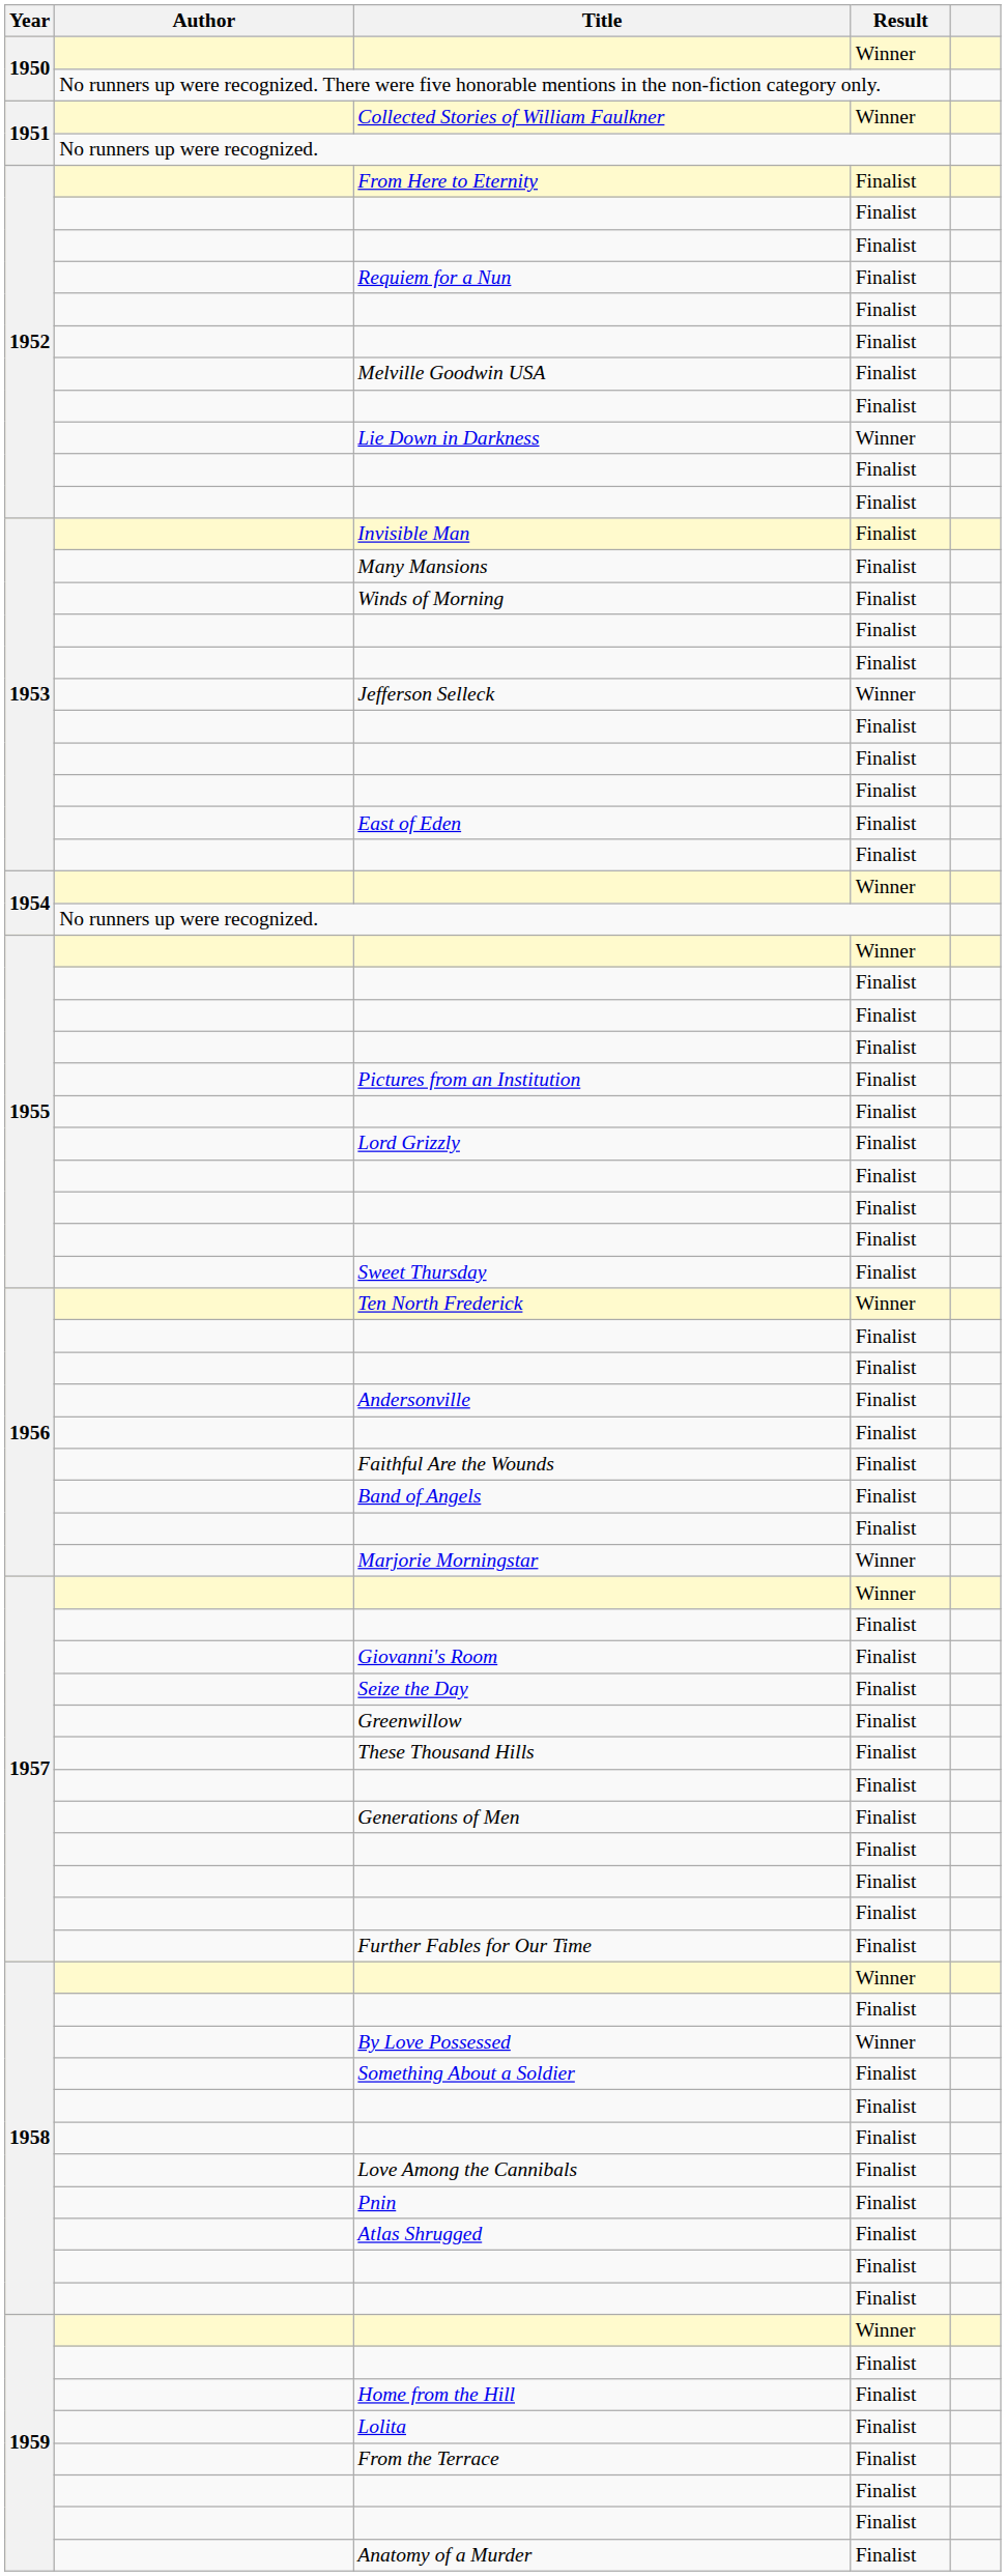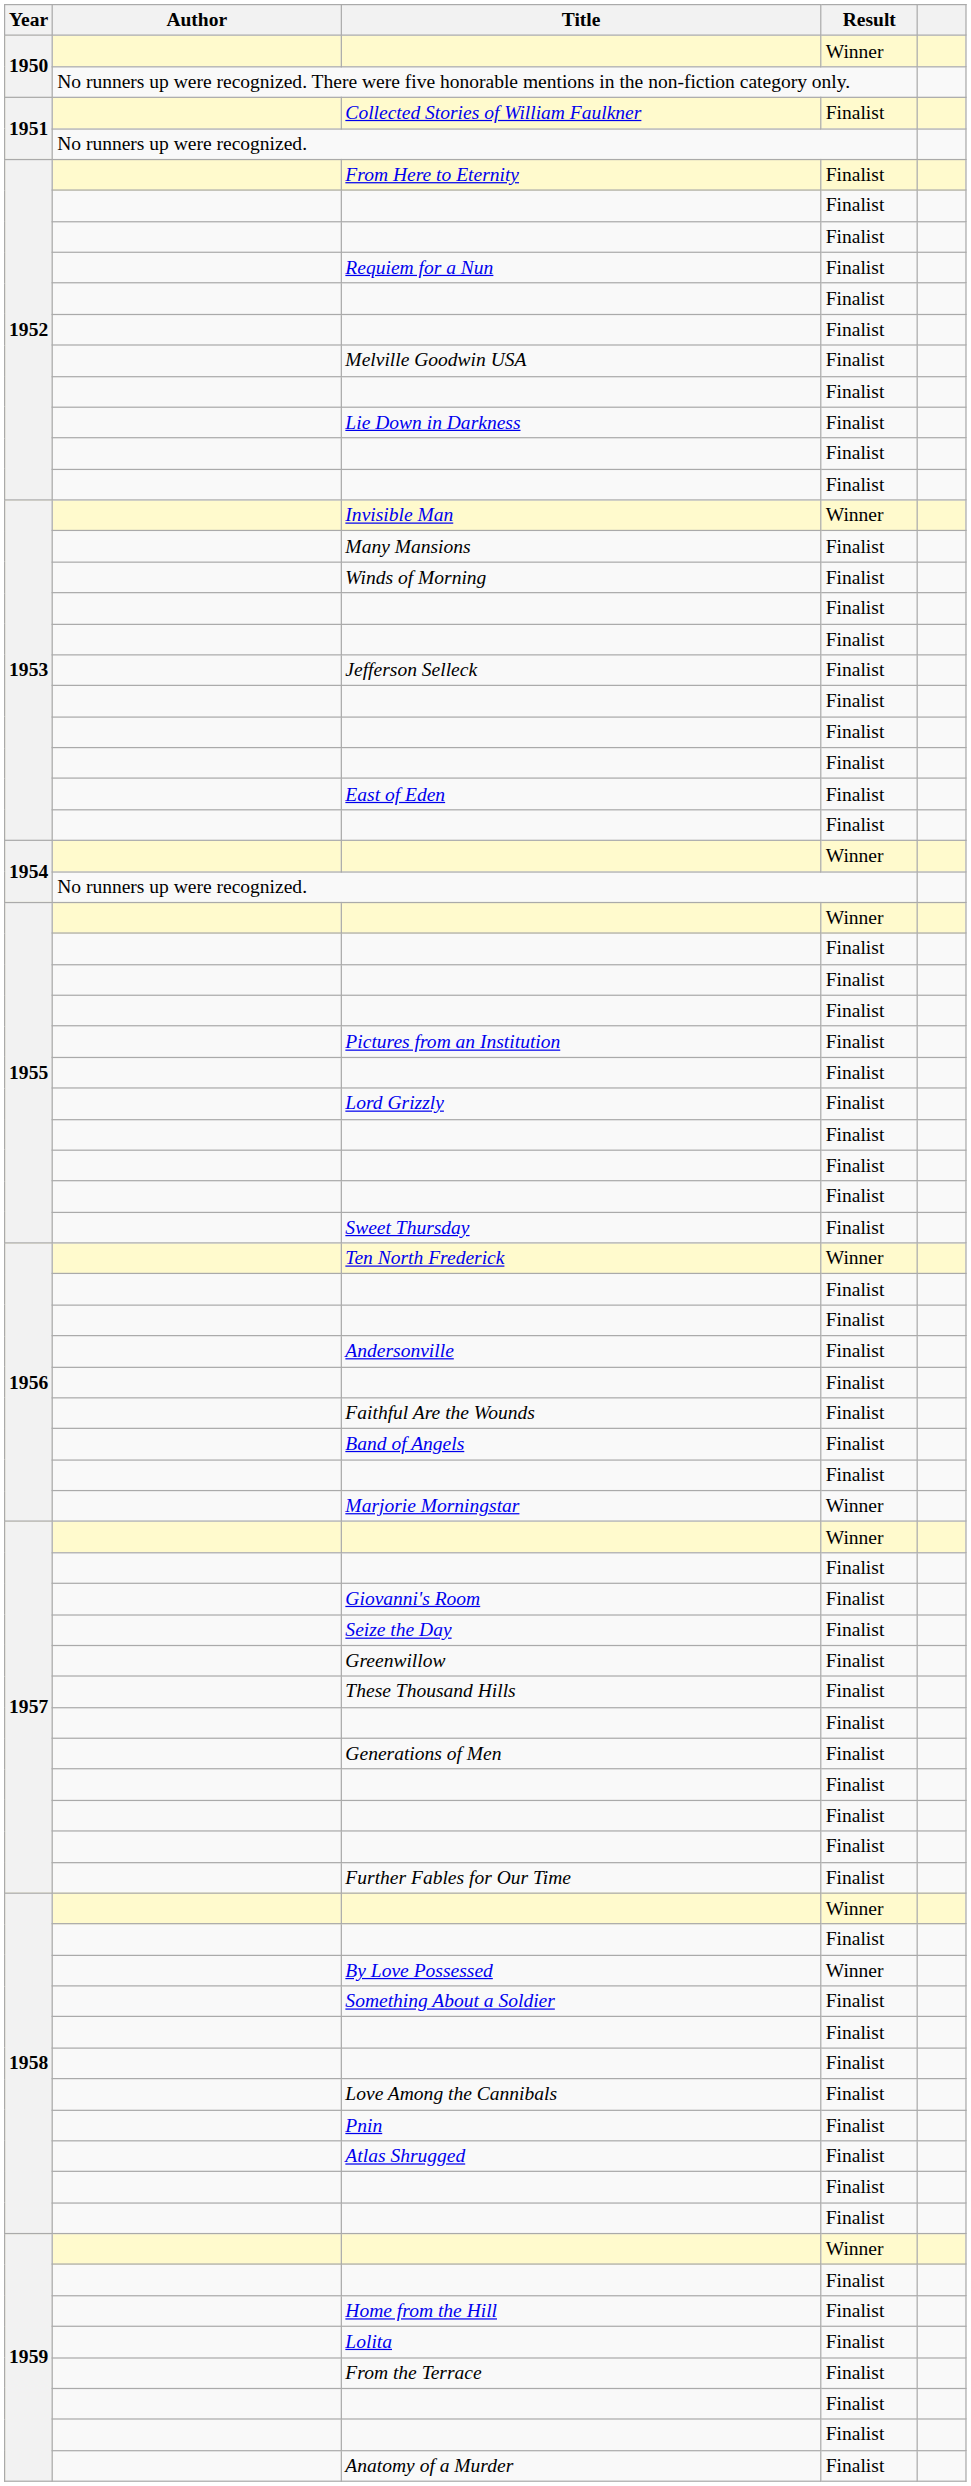 <table class="wikitable sortable mw-collapsible">
 <tr>
 <th scope="col" width="5%">Year</th>
 <th scope="col" width="30%">Author</th>
 <th scope="col" width="50%">Title</th>
 <th scope="col" width="10%">Result</th>
 <th scope="col" width="5%"></th>
 </tr>
 <tr style=background:LemonChiffon; color:black>
 <th rowspan="2">1950</th>
 <td></td>
 <td><em></em></td>
 <td>Winner</td>
 <td></td>
 </tr>
 <tr>
 <td colspan="3">No runners up were recognized. There were five honorable mentions in the non-fiction category only.</td>
 <td></td>
 </tr>
 <tr style=background:LemonChiffon; color:black>
 <th rowspan="2">1951</th>
 <td></td>
 <td><em><a href='#'>Collected Stories of William Faulkner</a></em></td>
-<td>Winner</td>
+<td>Finalist</td>
 <td></td>
 </tr>
 <tr>
 <td colspan="3">No runners up were recognized.</td>
 <td></td>
 </tr>
 <tr style=background:LemonChiffon; color:black>
 <th rowspan="11">1952</th>
 <td></td>
 <td><em><a href='#'>From Here to Eternity</a></em></td>
 <td>Finalist</td>
 <td></td>
 </tr>
 <tr>
 <td></td>
 <td><em></em></td>
 <td>Finalist</td>
 <td></td>
 </tr>
 <tr>
 <td></td>
 <td><em></em></td>
 <td>Finalist</td>
 <td></td>
 </tr>
 <tr>
 <td></td>
 <td><em><a href='#'>Requiem for a Nun</a></em></td>
 <td>Finalist</td>
 <td></td>
 </tr>
 <tr>
 <td></td>
 <td><em></em></td>
 <td>Finalist</td>
 <td></td>
 </tr>
 <tr>
 <td></td>
 <td><em></em></td>
 <td>Finalist</td>
 <td></td>
 </tr>
 <tr>
 <td></td>
 <td><em>Melville Goodwin USA</em></td>
 <td>Finalist</td>
 <td></td>
 </tr>
 <tr>
 <td></td>
 <td><em></em></td>
 <td>Finalist</td>
 <td></td>
 </tr>
 <tr>
 <td></td>
 <td><em><a href='#'>Lie Down in Darkness</a></em></td>
-<td>Winner</td>
+<td>Finalist</td>
 <td></td>
 </tr>
 <tr>
 <td></td>
 <td><em></em></td>
 <td>Finalist</td>
 <td></td>
 </tr>
 <tr>
 <td></td>
 <td><em></em></td>
 <td>Finalist</td>
 <td></td>
 </tr>
 <tr style=background:LemonChiffon; color:black>
 <th rowspan="11">1953</th>
 <td></td>
 <td><em><a href='#'>Invisible Man</a></em></td>
-<td>Finalist</td>
+<td>Winner</td>
 <td></td>
 </tr>
 <tr>
 <td></td>
 <td><em>Many Mansions</em></td>
 <td>Finalist</td>
 <td></td>
 </tr>
 <tr>
 <td></td>
 <td><em>Winds of Morning</em></td>
 <td>Finalist</td>
 <td></td>
 </tr>
 <tr>
 <td></td>
 <td><em></em></td>
 <td>Finalist</td>
 <td></td>
 </tr>
 <tr>
 <td></td>
 <td><em></em></td>
 <td>Finalist</td>
 <td></td>
 </tr>
 <tr>
 <td></td>
 <td><em>Jefferson Selleck</em></td>
-<td>Winner</td>
+<td>Finalist</td>
 <td></td>
 </tr>
 <tr>
 <td></td>
 <td><em></em></td>
 <td>Finalist</td>
 <td></td>
 </tr>
 <tr>
 <td></td>
 <td><em></em></td>
 <td>Finalist</td>
 <td></td>
 </tr>
 <tr>
 <td></td>
 <td><em></em></td>
 <td>Finalist</td>
 <td></td>
 </tr>
 <tr>
 <td></td>
 <td><em><a href='#'>East of Eden</a></em></td>
 <td>Finalist</td>
 <td></td>
 </tr>
 <tr>
 <td></td>
 <td><em></em></td>
 <td>Finalist</td>
 <td></td>
 </tr>
 <tr style=background:LemonChiffon; color:black>
 <th rowspan="2">1954</th>
 <td></td>
 <td><em></em></td>
 <td>Winner</td>
 <td></td>
 </tr>
 <tr>
 <td colspan="3">No runners up were recognized.</td>
 <td></td>
 </tr>
 <tr style=background:LemonChiffon; color:black>
 <th rowspan="11">1955</th>
 <td></td>
 <td><em></em></td>
 <td>Winner</td>
 <td></td>
 </tr>
 <tr>
 <td></td>
 <td><em></em></td>
 <td>Finalist</td>
 <td></td>
 </tr>
 <tr>
 <td></td>
 <td><em></em></td>
 <td>Finalist</td>
 <td></td>
 </tr>
 <tr>
 <td></td>
 <td><em></em></td>
 <td>Finalist</td>
 <td></td>
 </tr>
 <tr>
 <td></td>
 <td><em><a href='#'>Pictures from an Institution</a></em></td>
 <td>Finalist</td>
 <td></td>
 </tr>
 <tr>
 <td></td>
 <td><em></em></td>
 <td>Finalist</td>
 <td></td>
 </tr>
 <tr>
 <td></td>
 <td><em><a href='#'>Lord Grizzly</a></em></td>
 <td>Finalist</td>
 <td></td>
 </tr>
 <tr>
 <td></td>
 <td><em></em></td>
 <td>Finalist</td>
 <td></td>
 </tr>
 <tr>
 <td></td>
 <td><em></em></td>
 <td>Finalist</td>
 <td></td>
 </tr>
 <tr>
 <td></td>
 <td><em></em></td>
 <td>Finalist</td>
 <td></td>
 </tr>
 <tr>
 <td></td>
 <td><em><a href='#'>Sweet Thursday</a></em></td>
 <td>Finalist</td>
 <td></td>
 </tr>
 <tr style=background:LemonChiffon; color:black>
 <th rowspan="9">1956</th>
 <td></td>
 <td><em><a href='#'>Ten North Frederick</a></em></td>
 <td>Winner</td>
 <td></td>
 </tr>
 <tr>
 <td></td>
 <td><em></em></td>
 <td>Finalist</td>
 <td></td>
 </tr>
 <tr>
 <td></td>
 <td><em></em></td>
 <td>Finalist</td>
 <td></td>
 </tr>
 <tr>
 <td></td>
 <td><em><a href='#'>Andersonville</a></em></td>
 <td>Finalist</td>
 <td></td>
 </tr>
 <tr>
 <td></td>
 <td><em></em></td>
 <td>Finalist</td>
 <td></td>
 </tr>
 <tr>
 <td></td>
 <td><em>Faithful Are the Wounds</em></td>
 <td>Finalist</td>
 <td></td>
 </tr>
 <tr>
 <td></td>
 <td><em><a href='#'>Band of Angels</a></em></td>
 <td>Finalist</td>
 <td></td>
 </tr>
 <tr>
 <td></td>
 <td><em></em></td>
 <td>Finalist</td>
 <td></td>
 </tr>
 <tr>
 <td></td>
 <td><em><a href='#'>Marjorie Morningstar</a></em></td>
 <td>Winner</td>
 <td></td>
 </tr>
 <tr style=background:LemonChiffon; color:black>
 <th rowspan="12">1957</th>
 <td></td>
 <td><em></em></td>
 <td>Winner</td>
 <td></td>
 </tr>
 <tr>
 <td></td>
 <td><em></em></td>
 <td>Finalist</td>
 <td></td>
 </tr>
 <tr>
 <td></td>
 <td><em><a href='#'>Giovanni's Room</a></em></td>
 <td>Finalist</td>
 <td></td>
 </tr>
 <tr>
 <td></td>
 <td><em><a href='#'>Seize the Day</a></em></td>
 <td>Finalist</td>
 <td></td>
 </tr>
 <tr>
 <td></td>
 <td><em>Greenwillow</em></td>
 <td>Finalist</td>
 <td></td>
 </tr>
 <tr>
 <td></td>
 <td><em>These Thousand Hills</em></td>
 <td>Finalist</td>
 <td></td>
 </tr>
 <tr>
 <td></td>
 <td><em></em></td>
 <td>Finalist</td>
 <td></td>
 </tr>
 <tr>
 <td></td>
 <td><em>Generations of Men</em></td>
 <td>Finalist</td>
 <td></td>
 </tr>
 <tr>
 <td></td>
 <td><em></em></td>
 <td>Finalist</td>
 <td></td>
 </tr>
 <tr>
 <td></td>
 <td><em></em></td>
 <td>Finalist</td>
 <td></td>
 </tr>
 <tr>
 <td></td>
 <td><em></em></td>
 <td>Finalist</td>
 <td></td>
 </tr>
 <tr>
 <td></td>
 <td><em>Further Fables for Our Time</em></td>
 <td>Finalist</td>
 <td></td>
 </tr>
 <tr style=background:LemonChiffon; color:black>
 <th rowspan="11">1958</th>
 <td></td>
 <td><em></em></td>
 <td>Winner</td>
 <td></td>
 </tr>
 <tr>
 <td></td>
 <td><em></em></td>
 <td>Finalist</td>
 <td></td>
 </tr>
 <tr>
 <td></td>
 <td><em><a href='#'>By Love Possessed</a></em></td>
 <td>Winner</td>
 <td></td>
 </tr>
 <tr>
 <td></td>
 <td><em><a href='#'>Something About a Soldier</a></em></td>
 <td>Finalist</td>
 <td></td>
 </tr>
 <tr>
 <td></td>
 <td><em></em></td>
 <td>Finalist</td>
 <td></td>
 </tr>
 <tr>
 <td></td>
 <td><em></em></td>
 <td>Finalist</td>
 <td></td>
 </tr>
 <tr>
 <td></td>
 <td><em>Love Among the Cannibals</em></td>
 <td>Finalist</td>
 <td></td>
 </tr>
 <tr>
 <td></td>
 <td><em><a href='#'>Pnin</a></em></td>
 <td>Finalist</td>
 <td></td>
 </tr>
 <tr>
 <td></td>
 <td><em><a href='#'>Atlas Shrugged</a></em></td>
 <td>Finalist</td>
 <td></td>
 </tr>
 <tr>
 <td></td>
 <td><em></em></td>
 <td>Finalist</td>
 <td></td>
 </tr>
 <tr>
 <td></td>
 <td><em></em></td>
 <td>Finalist</td>
 <td></td>
 </tr>
 <tr style=background:LemonChiffon; color:black>
 <th rowspan="8">1959</th>
 <td></td>
 <td><em></em></td>
 <td>Winner</td>
 <td></td>
 </tr>
 <tr>
 <td></td>
 <td><em></em></td>
 <td>Finalist</td>
 <td></td>
 </tr>
 <tr>
 <td></td>
 <td><em><a href='#'>Home from the Hill</a></em></td>
 <td>Finalist</td>
 <td></td>
 </tr>
 <tr>
 <td></td>
 <td><em><a href='#'>Lolita</a></em></td>
 <td>Finalist</td>
 <td></td>
 </tr>
 <tr>
 <td></td>
 <td><em>From the Terrace</em></td>
 <td>Finalist</td>
 <td></td>
 </tr>
 <tr>
 <td></td>
 <td><em></em></td>
 <td>Finalist</td>
 <td></td>
 </tr>
 <tr>
 <td></td>
 <td><em></em></td>
 <td>Finalist</td>
 <td></td>
 </tr>
 <tr>
 <td></td>
 <td><em>Anatomy of a Murder</em></td>
 <td>Finalist</td>
 <td></td>
 </tr>
 </table>
